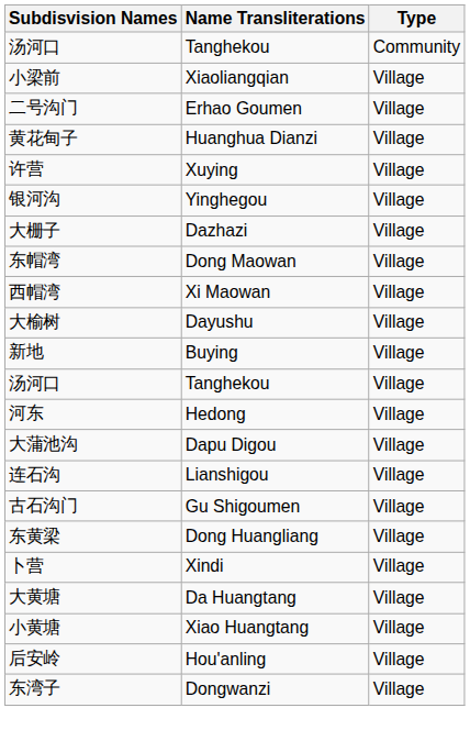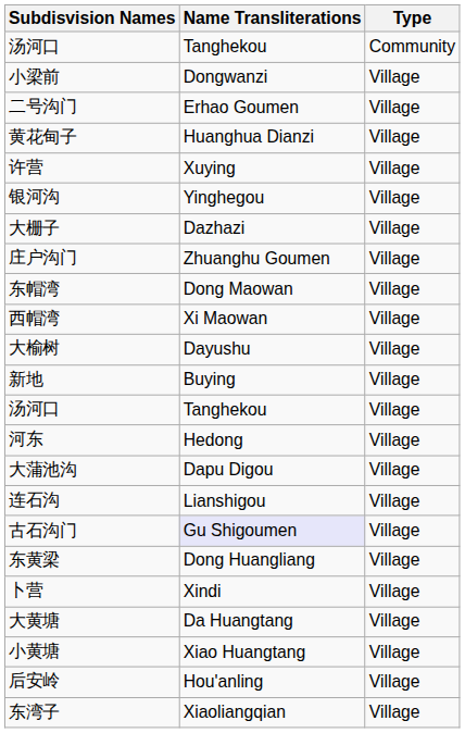 <table class="wikitable sortable">
 <tr>
 <th>Subdisvision Names</th>
 <th>Name Transliterations</th>
 <th>Type</th>
 </tr>
 <tr>
 <td>汤河口</td>
 <td>Tanghekou</td>
 <td>Community</td>
 </tr>
 <tr>
 <td>小梁前</td>
-<td>Xiaoliangqian</td>
+<td>Dongwanzi</td>
 <td>Village</td>
 </tr>
 <tr>
 <td>二号沟门</td>
 <td>Erhao Goumen</td>
 <td>Village</td>
 </tr>
 <tr>
 <td>黄花甸子</td>
 <td>Huanghua Dianzi</td>
 <td>Village</td>
 </tr>
 <tr>
 <td>许营</td>
 <td>Xuying</td>
 <td>Village</td>
 </tr>
 <tr>
 <td>银河沟</td>
 <td>Yinghegou</td>
 <td>Village</td>
 </tr>
 <tr>
 <td>大栅子</td>
 <td>Dazhazi</td>
+<td>Village</td>
+</tr>
+<tr>
+<td>庄户沟门</td>
+<td>Zhuanghu Goumen</td>
 <td>Village</td>
 </tr>
 <tr>
 <td>东帽湾</td>
 <td>Dong Maowan</td>
 <td>Village</td>
 </tr>
 <tr>
 <td>西帽湾</td>
 <td>Xi Maowan</td>
 <td>Village</td>
 </tr>
 <tr>
 <td>大榆树</td>
 <td>Dayushu</td>
 <td>Village</td>
 </tr>
 <tr>
 <td>新地</td>
 <td>Buying</td>
 <td>Village</td>
 </tr>
 <tr>
 <td>汤河口</td>
 <td>Tanghekou</td>
 <td>Village</td>
 </tr>
 <tr>
 <td>河东</td>
 <td>Hedong</td>
 <td>Village</td>
 </tr>
 <tr>
 <td>大蒲池沟</td>
 <td>Dapu Digou</td>
 <td>Village</td>
 </tr>
 <tr>
 <td>连石沟</td>
 <td>Lianshigou</td>
 <td>Village</td>
 </tr>
 <tr>
 <td>古石沟门</td>
-<td>Gu Shigoumen</td>
+<td style="background: lavender;">Gu Shigoumen</td>
 <td>Village</td>
 </tr>
 <tr>
 <td>东黄梁</td>
 <td>Dong Huangliang</td>
 <td>Village</td>
 </tr>
 <tr>
 <td>卜营</td>
 <td>Xindi</td>
 <td>Village</td>
 </tr>
 <tr>
 <td>大黄塘</td>
 <td>Da Huangtang</td>
 <td>Village</td>
 </tr>
 <tr>
 <td>小黄塘</td>
 <td>Xiao Huangtang</td>
 <td>Village</td>
 </tr>
 <tr>
 <td>后安岭</td>
 <td>Hou'anling</td>
 <td>Village</td>
 </tr>
 <tr>
 <td>东湾子</td>
-<td>Dongwanzi</td>
+<td>Xiaoliangqian</td>
 <td>Village</td>
 </tr>
 </table>
